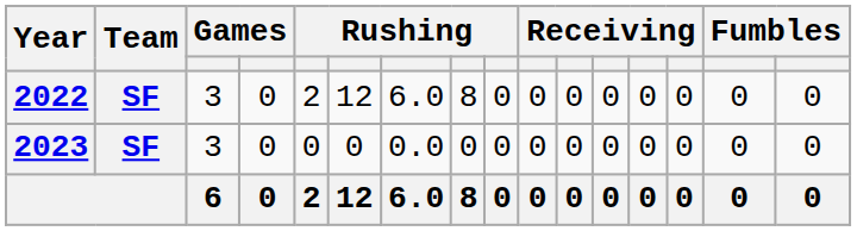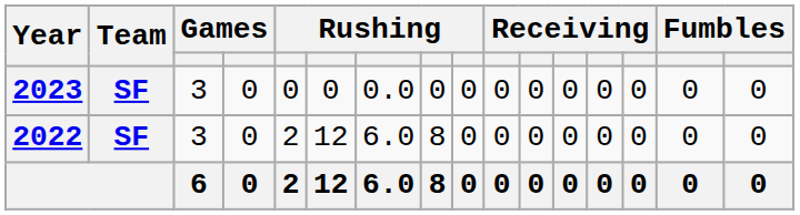 <table class="wikitable" style="text-align:center;">
 <tr>
 <th rowspan="2">Year</th>
 <th rowspan="2">Team</th>
 <th colspan="2">Games</th>
 <th colspan="5">Rushing</th>
 <th colspan="5">Receiving</th>
 <th colspan="2">Fumbles</th>
 </tr>
 <tr>
 <th></th>
 <th></th>
 <th></th>
 <th></th>
 <th></th>
 <th></th>
 <th></th>
 <th></th>
 <th></th>
 <th></th>
 <th></th>
 <th></th>
 <th></th>
 <th></th>
 </tr>
 <tr>
-<th><a href='#'>2022</a></th>
+<th><a href='#'>2023</a></th>
 <th><a href='#'>SF</a></th>
 <td>3</td>
 <td>0</td>
-<td>2</td>
-<td>12</td>
-<td>6.0</td>
-<td>8</td>
+<td>0</td>
+<td>0</td>
+<td>0.0</td>
+<td>0</td>
 <td>0</td>
 <td>0</td>
 <td>0</td>
 <td>0</td>
 <td>0</td>
 <td>0</td>
 <td>0</td>
 <td>0</td>
 </tr>
 <tr>
-<th><a href='#'>2023</a></th>
+<th><a href='#'>2022</a></th>
 <th><a href='#'>SF</a></th>
 <td>3</td>
 <td>0</td>
-<td>0</td>
-<td>0</td>
-<td>0.0</td>
-<td>0</td>
+<td>2</td>
+<td>12</td>
+<td>6.0</td>
+<td>8</td>
 <td>0</td>
 <td>0</td>
 <td>0</td>
 <td>0</td>
 <td>0</td>
 <td>0</td>
 <td>0</td>
 <td>0</td>
 </tr>
 <tr>
 <th colspan="2"></th>
 <th>6</th>
 <th>0</th>
 <th>2</th>
 <th>12</th>
 <th>6.0</th>
 <th>8</th>
 <th>0</th>
 <th>0</th>
 <th>0</th>
 <th>0</th>
 <th>0</th>
 <th>0</th>
 <th>0</th>
 <th>0</th>
 </tr>
 </table>
